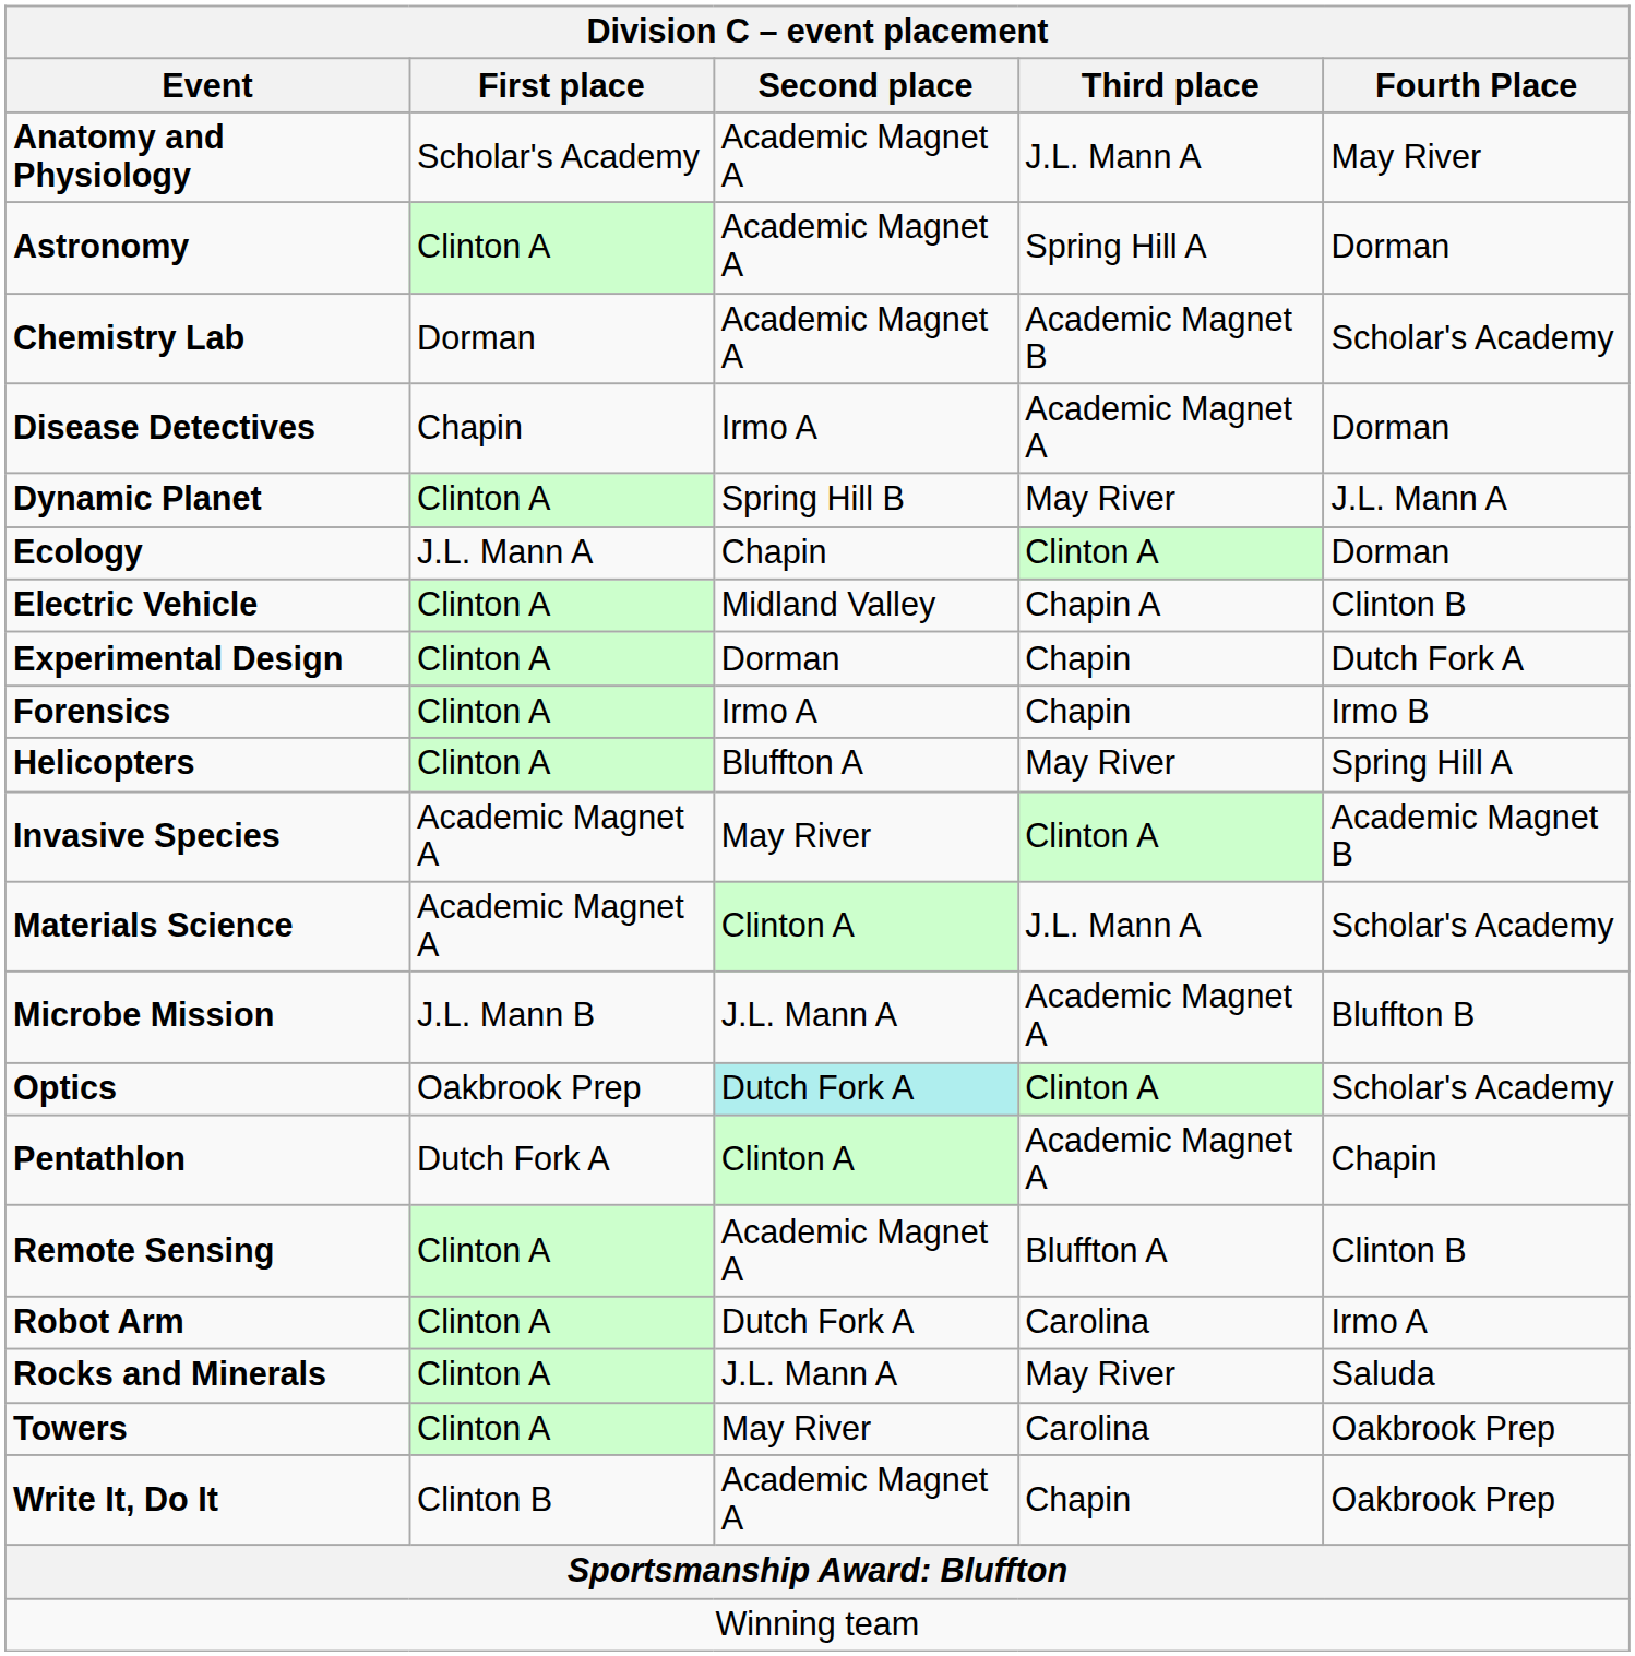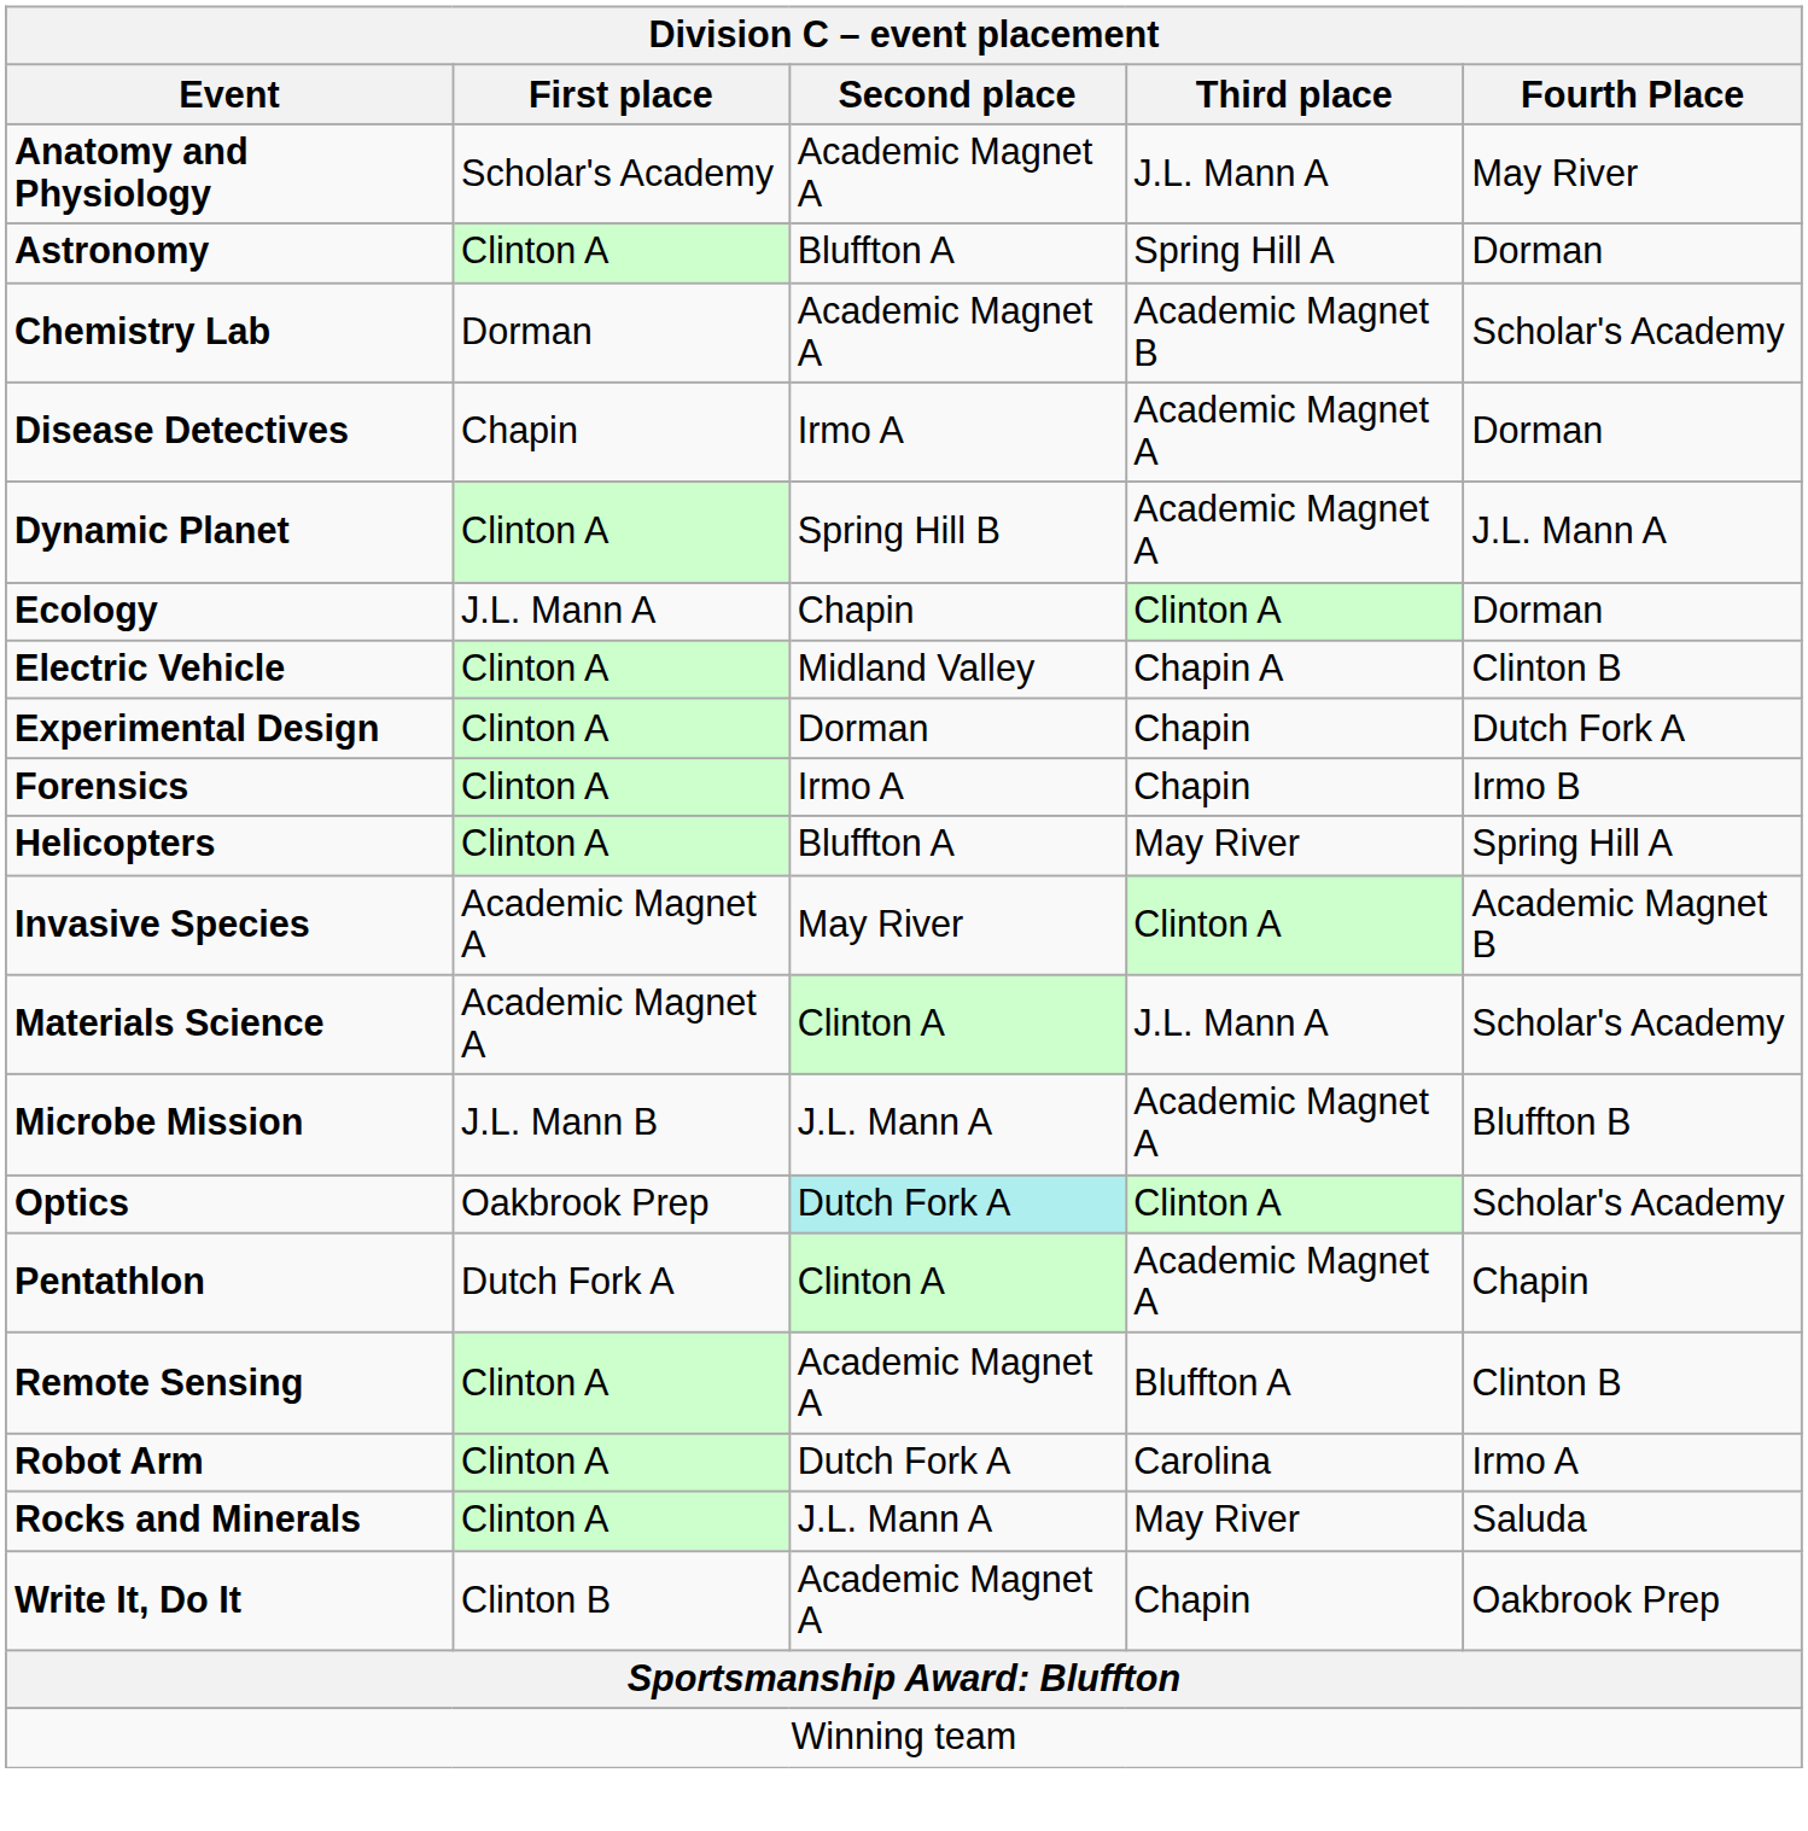 <table class="wikitable collapsible collapsed" style="float:left; width:780px">
 <tr>
 <th colspan=5>Division C – event placement</th>
 </tr>
 <tr>
 <th>Event</th>
 <th>First place</th>
 <th>Second place</th>
 <th>Third place</th>
 <th>Fourth Place</th>
 </tr>
 <tr>
 <td><strong>Anatomy and Physiology</strong></td>
 <td>Scholar's Academy</td>
 <td>Academic Magnet A</td>
 <td>J.L. Mann A</td>
 <td>May River</td>
 </tr>
 <tr>
 <td><strong>Astronomy</strong></td>
 <td style="background: #ccffcc">Clinton A</td>
-<td>Academic Magnet A</td>
+<td>Bluffton A</td>
 <td>Spring Hill A</td>
 <td>Dorman</td>
 </tr>
 <tr>
 <td><strong>Chemistry Lab</strong></td>
 <td>Dorman</td>
 <td>Academic Magnet A</td>
 <td>Academic Magnet B</td>
 <td>Scholar's Academy</td>
 </tr>
 <tr>
 <td><strong>Disease Detectives</strong></td>
 <td>Chapin</td>
 <td>Irmo A</td>
 <td>Academic Magnet A</td>
 <td>Dorman</td>
 </tr>
 <tr>
 <td><strong>Dynamic Planet</strong></td>
 <td style="background: #ccffcc">Clinton A</td>
 <td>Spring Hill B</td>
-<td>May River</td>
+<td>Academic Magnet A</td>
 <td>J.L. Mann A</td>
 </tr>
 <tr>
 <td><strong>Ecology</strong></td>
 <td>J.L. Mann A</td>
 <td>Chapin</td>
 <td style="background: #ccffcc">Clinton A</td>
 <td>Dorman</td>
 </tr>
 <tr>
 <td><strong>Electric Vehicle</strong></td>
 <td style="background: #ccffcc">Clinton A</td>
 <td>Midland Valley</td>
 <td>Chapin A</td>
 <td>Clinton B</td>
 </tr>
 <tr>
 <td><strong>Experimental Design</strong></td>
 <td style="background: #ccffcc">Clinton A</td>
 <td>Dorman</td>
 <td>Chapin</td>
 <td>Dutch Fork A</td>
 </tr>
 <tr>
 <td><strong>Forensics</strong></td>
 <td style="background: #ccffcc">Clinton A</td>
 <td>Irmo A</td>
 <td>Chapin</td>
 <td>Irmo B</td>
 </tr>
 <tr>
 <td><strong>Helicopters</strong></td>
 <td style="background: #ccffcc">Clinton A</td>
 <td>Bluffton A</td>
 <td>May River</td>
 <td>Spring Hill A</td>
 </tr>
 <tr>
 <td><strong>Invasive Species</strong></td>
 <td>Academic Magnet A</td>
 <td>May River</td>
 <td style="background: #ccffcc">Clinton A</td>
 <td>Academic Magnet B</td>
 </tr>
 <tr>
 <td><strong>Materials Science</strong></td>
 <td>Academic Magnet A</td>
 <td style="background: #ccffcc">Clinton A</td>
 <td>J.L. Mann A</td>
 <td>Scholar's Academy</td>
 </tr>
 <tr>
 <td><strong>Microbe Mission</strong></td>
 <td>J.L. Mann B</td>
 <td>J.L. Mann A</td>
 <td>Academic Magnet A</td>
 <td>Bluffton B</td>
 </tr>
 <tr>
 <td><strong>Optics</strong></td>
 <td>Oakbrook Prep</td>
 <td style="background: paleturquoise;">Dutch Fork A</td>
 <td style="background: #ccffcc">Clinton A</td>
 <td>Scholar's Academy</td>
 </tr>
 <tr>
 <td><strong>Pentathlon</strong></td>
 <td>Dutch Fork A</td>
 <td style="background: #ccffcc">Clinton A</td>
 <td>Academic Magnet A</td>
 <td>Chapin</td>
 </tr>
 <tr>
 <td><strong>Remote Sensing</strong></td>
 <td style="background: #ccffcc">Clinton A</td>
 <td>Academic Magnet A</td>
 <td>Bluffton A</td>
 <td>Clinton B</td>
 </tr>
 <tr>
 <td><strong>Robot Arm</strong></td>
 <td style="background: #ccffcc">Clinton A</td>
 <td>Dutch Fork A</td>
 <td>Carolina</td>
 <td>Irmo A</td>
 </tr>
 <tr>
 <td><strong>Rocks and Minerals</strong></td>
 <td style="background: #ccffcc">Clinton A</td>
 <td>J.L. Mann A</td>
 <td>May River</td>
 <td>Saluda</td>
 </tr>
 <tr>
-<td><strong>Towers</strong></td>
-<td style="background: #ccffcc">Clinton A</td>
-<td>May River</td>
-<td>Carolina</td>
-<td>Oakbrook Prep</td>
-</tr>
-<tr>
 <td><strong>Write It, Do It</strong></td>
 <td>Clinton B</td>
 <td>Academic Magnet A</td>
 <td>Chapin</td>
 <td>Oakbrook Prep</td>
 </tr>
 <tr>
 <th colspan=5><em>Sportsmanship Award: Bluffton</em></th>
 </tr>
 <tr>
 <td colspan=5 style=text-align:center> Winning team</td>
 </tr>
 </table>
